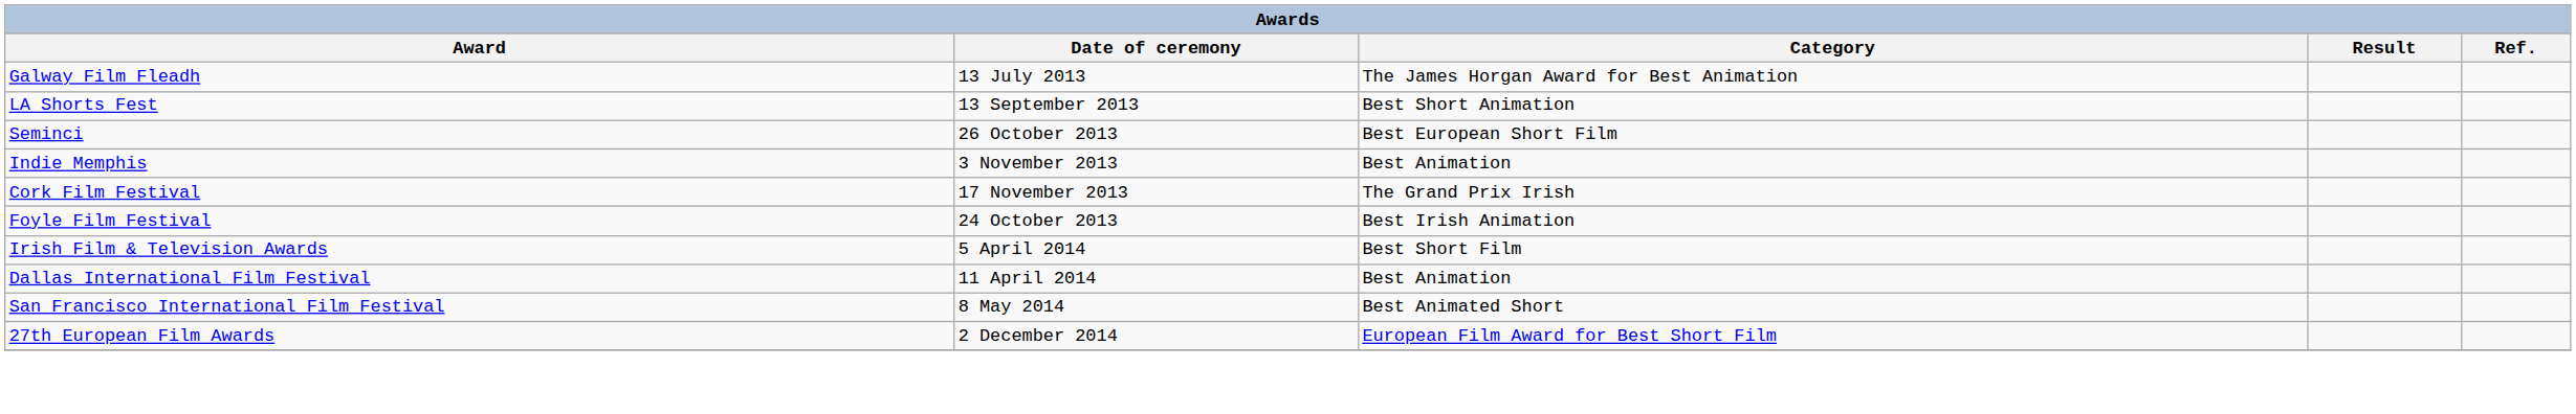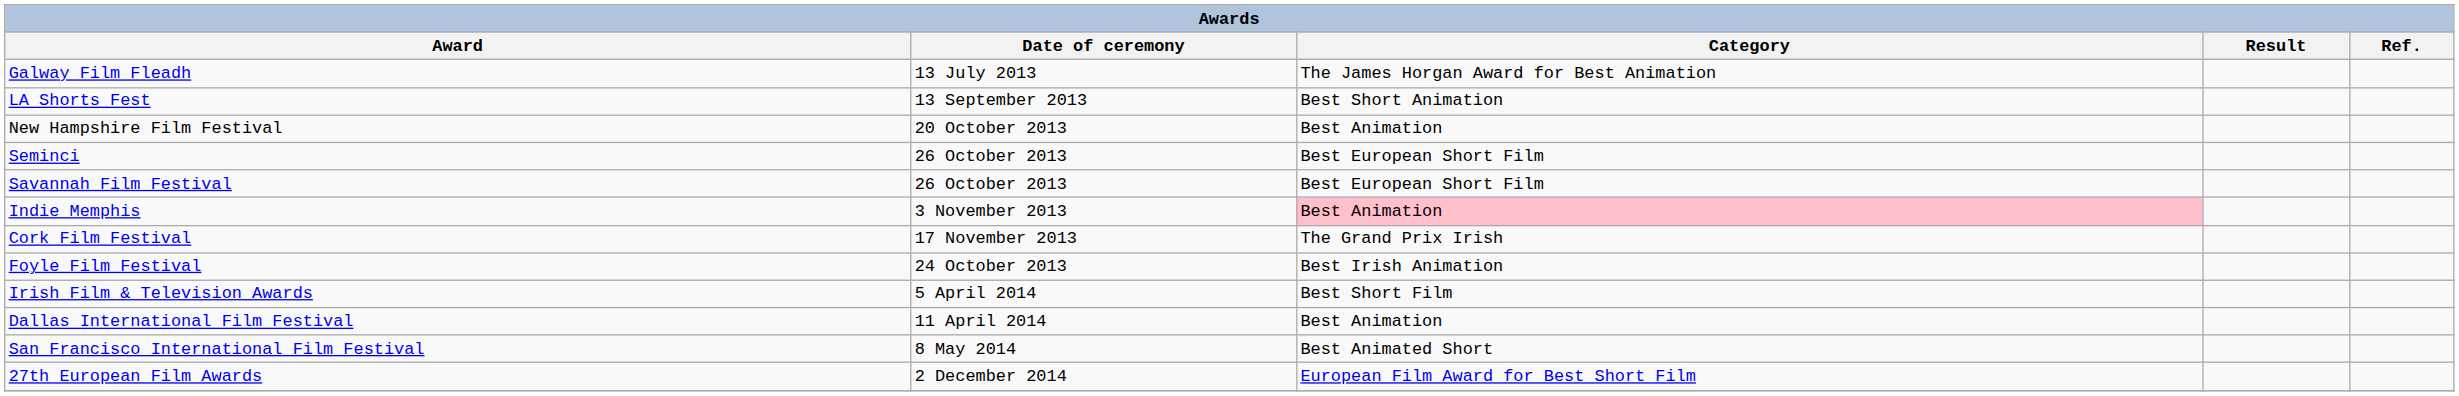 <table class="wikitable" width="95%">
 <tr>
 <th colspan="5" style="background: LightSteelBlue;">Awards</th>
 </tr>
 <tr>
 <th>Award</th>
 <th>Date of ceremony</th>
 <th>Category</th>
 <th>Result</th>
 <th>Ref.</th>
 </tr>
 <tr>
 <td><a href='#'>Galway Film Fleadh</a></td>
 <td>13 July 2013</td>
 <td>The James Horgan Award for Best Animation</td>
 <td></td>
 <td></td>
 </tr>
 <tr>
 <td><a href='#'>LA Shorts Fest</a></td>
 <td>13 September 2013</td>
 <td>Best Short Animation</td>
 <td></td>
 <td></td>
 </tr>
 <tr>
+<td>New Hampshire Film Festival</td>
+<td>20 October 2013</td>
+<td>Best Animation</td>
+<td></td>
+<td></td>
+</tr>
+<tr>
 <td><a href='#'>Seminci</a></td>
+<td>26 October 2013</td>
+<td>Best European Short Film</td>
+<td></td>
+<td></td>
+</tr>
+<tr>
+<td><a href='#'>Savannah Film Festival</a></td>
 <td>26 October 2013</td>
 <td>Best European Short Film</td>
 <td></td>
 <td></td>
 </tr>
 <tr>
 <td><a href='#'>Indie Memphis</a></td>
 <td>3 November 2013</td>
-<td>Best Animation</td>
+<td style="background: pink;">Best Animation</td>
 <td></td>
 <td></td>
 </tr>
 <tr>
 <td><a href='#'>Cork Film Festival</a></td>
 <td>17 November 2013</td>
 <td>The Grand Prix Irish</td>
 <td></td>
 <td></td>
 </tr>
 <tr>
 <td><a href='#'>Foyle Film Festival</a></td>
 <td>24 October 2013</td>
 <td>Best Irish Animation</td>
 <td></td>
 <td></td>
 </tr>
 <tr>
 <td><a href='#'>Irish Film & Television Awards</a></td>
 <td>5 April 2014</td>
 <td>Best Short Film</td>
 <td></td>
 <td></td>
 </tr>
 <tr>
 <td><a href='#'>Dallas International Film Festival</a></td>
 <td>11 April 2014</td>
 <td>Best Animation</td>
 <td></td>
 <td></td>
 </tr>
 <tr>
 <td><a href='#'>San Francisco International Film Festival</a></td>
 <td>8 May 2014</td>
 <td>Best Animated Short</td>
 <td></td>
 <td></td>
 </tr>
 <tr>
 <td><a href='#'>27th European Film Awards</a></td>
 <td>2 December 2014</td>
 <td><a href='#'>European Film Award for Best Short Film</a></td>
 <td></td>
 <td></td>
 </tr>
 <tr>
 </tr>
 </table>
